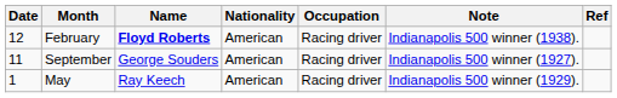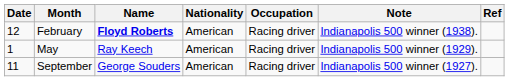 <table class="wikitable" style="font-size:85%;">
 <tr>
 <th>Date</th>
 <th>Month</th>
 <th>Name</th>
 <th>Nationality</th>
 <th>Occupation</th>
 <th>Note</th>
 <th>Ref</th>
 </tr>
 <tr>
 <td>12</td>
 <td>February</td>
 <td><strong><a href='#'>Floyd Roberts</a></strong></td>
 <td>American</td>
 <td>Racing driver</td>
 <td><a href='#'>Indianapolis 500</a> winner (<a href='#'>1938</a>).</td>
 <td></td>
 </tr>
 <tr>
+<td>1</td>
+<td>May</td>
+<td><a href='#'>Ray Keech</a></td>
+<td>American</td>
+<td>Racing driver</td>
+<td><a href='#'>Indianapolis 500</a> winner (<a href='#'>1929</a>).</td>
+<td></td>
+</tr>
+<tr>
 <td>11</td>
 <td>September</td>
 <td><a href='#'>George Souders</a></td>
 <td>American</td>
 <td>Racing driver</td>
 <td><a href='#'>Indianapolis 500</a> winner (<a href='#'>1927</a>).</td>
 <td></td>
 </tr>
-<tr>
-<td>1</td>
-<td>May</td>
-<td><a href='#'>Ray Keech</a></td>
-<td>American</td>
-<td>Racing driver</td>
-<td><a href='#'>Indianapolis 500</a> winner (<a href='#'>1929</a>).</td>
-<td></td>
-</tr>
 </table>
